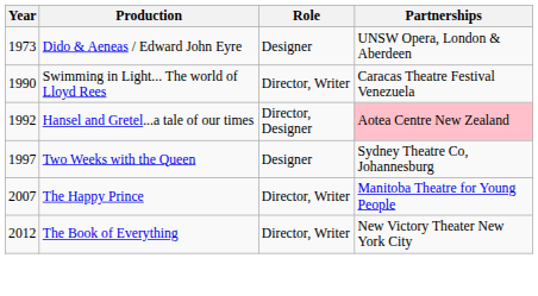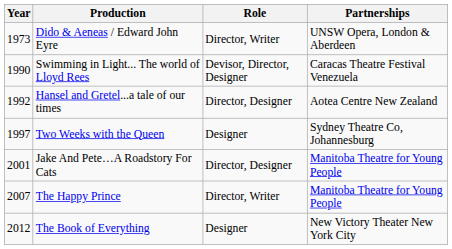 <table class="wikitable">
 <tr>
 <th>Year</th>
 <th>Production</th>
 <th>Role</th>
 <th>Partnerships</th>
 </tr>
 <tr>
 <td>1973</td>
 <td><a href='#'>Dido & Aeneas</a> / Edward John Eyre</td>
-<td>Designer</td>
+<td>Director, Writer</td>
 <td>UNSW Opera, London & Aberdeen</td>
 </tr>
 <tr>
 <td>1990</td>
 <td>Swimming in Light... The world of <a href='#'>Lloyd Rees</a></td>
-<td>Director, Writer</td>
+<td>Devisor, Director, Designer</td>
 <td>Caracas Theatre Festival Venezuela</td>
 </tr>
 <tr>
 <td>1992</td>
 <td><a href='#'>Hansel and Gretel</a>...a tale of our times</td>
 <td>Director, Designer</td>
-<td style="background: pink;">Aotea Centre New Zealand</td>
+<td>Aotea Centre New Zealand</td>
 </tr>
 <tr>
 <td>1997</td>
 <td><a href='#'>Two Weeks with the Queen</a></td>
 <td>Designer</td>
 <td>Sydney Theatre Co, Johannesburg</td>
+</tr>
+<tr>
+<td>2001</td>
+<td>Jake And Pete…A Roadstory For Cats</td>
+<td>Director, Designer</td>
+<td><a href='#'>Manitoba Theatre for Young People</a></td>
 </tr>
 <tr>
 <td>2007</td>
 <td><a href='#'>The Happy Prince</a></td>
 <td>Director, Writer</td>
 <td><a href='#'>Manitoba Theatre for Young People</a></td>
 </tr>
 <tr>
 <td>2012</td>
 <td><a href='#'>The Book of Everything</a></td>
-<td>Director, Writer</td>
+<td>Designer</td>
 <td>New Victory Theater New York City</td>
 </tr>
 </table>
